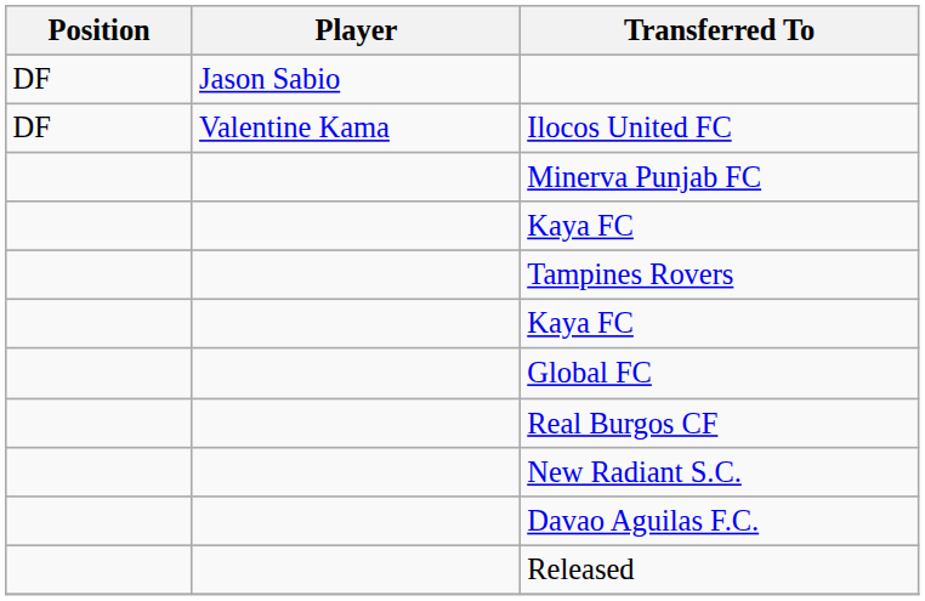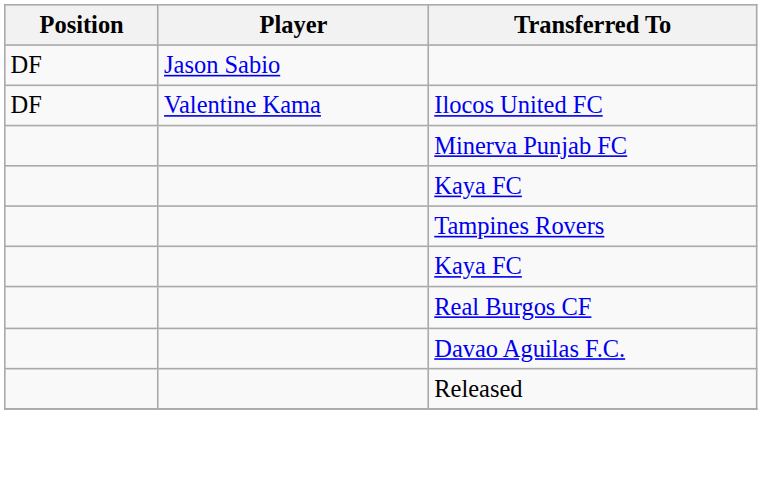 <table class="wikitable sortable" style="width:75%; text-align:center; font-size:95%; text-align:left;">
 <tr>
 <th><strong>Position</strong></th>
 <th><strong>Player</strong></th>
 <th><strong>Transferred To</strong></th>
 </tr>
 <tr>
 <td>DF</td>
 <td> <a href='#'>Jason Sabio</a></td>
 <td></td>
 </tr>
 <tr>
 <td>DF</td>
 <td> <a href='#'>Valentine Kama</a></td>
 <td> <a href='#'>Ilocos United FC</a></td>
 </tr>
 <tr>
 <td></td>
 <td></td>
 <td> <a href='#'>Minerva Punjab FC</a></td>
 </tr>
 <tr>
 <td></td>
 <td></td>
 <td> <a href='#'>Kaya FC</a></td>
 </tr>
 <tr>
 <td></td>
 <td></td>
 <td> <a href='#'>Tampines Rovers</a></td>
 </tr>
 <tr>
 <td></td>
 <td></td>
 <td> <a href='#'>Kaya FC</a></td>
 </tr>
 <tr>
 <td></td>
 <td></td>
-<td> <a href='#'>Global FC</a></td>
-</tr>
-<tr>
-<td></td>
-<td></td>
 <td> <a href='#'>Real Burgos CF</a></td>
-</tr>
-<tr>
-<td></td>
-<td></td>
-<td> <a href='#'>New Radiant S.C.</a></td>
 </tr>
 <tr>
 <td></td>
 <td></td>
 <td> <a href='#'>Davao Aguilas F.C.</a></td>
 </tr>
 <tr>
 <td></td>
 <td></td>
 <td>Released</td>
 </tr>
 <tr>
 </tr>
 </table>
